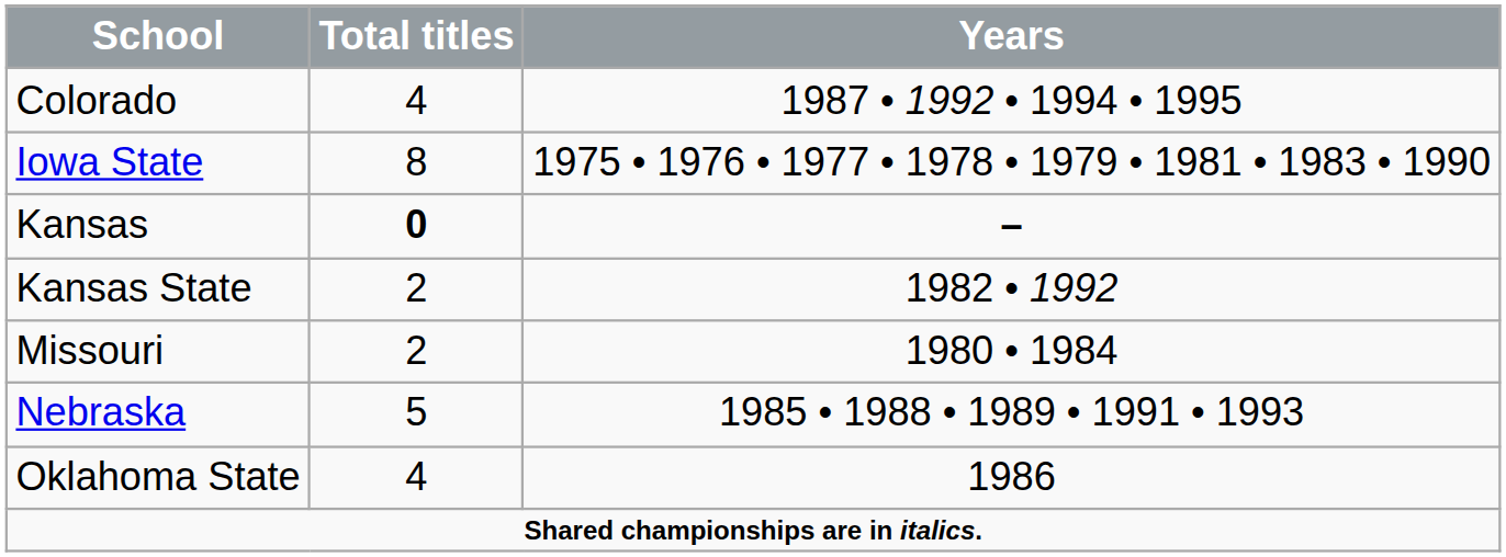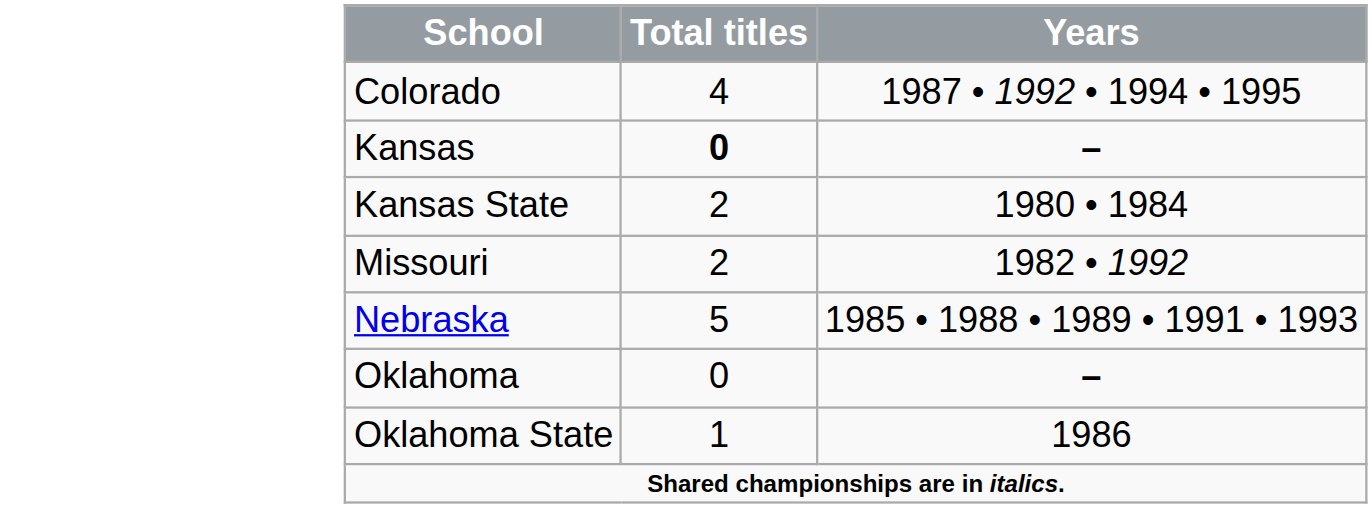 <table class="wikitable" align="right" width="auto">
 <tr>
 </tr>
 <tr>
 <th style="background:#949CA1;color:white;">School</th>
 <th style="background:#949CA1;color:white;">Total titles</th>
 <th style="background:#949CA1;color:white;">Years</th>
 </tr>
 <tr>
 <td>Colorado</td>
 <td align="center">4</td>
 <td align="center">1987 • <em>1992</em> • 1994 • 1995</td>
 </tr>
 <tr>
-<td><a href='#'>Iowa State</a></td>
-<td align="center">8</td>
-<td align="center">1975 • 1976 • 1977 • 1978 • 1979 • 1981 • 1983 • 1990</td>
-</tr>
-<tr>
 <td>Kansas</td>
 <td align="center"><strong>0</strong></td>
 <td align="center"><strong>–</strong></td>
 </tr>
 <tr>
 <td>Kansas State</td>
 <td align="center">2</td>
-<td align="center">1982 • <em>1992</em></td>
+<td align="center">1980 • 1984</td>
 </tr>
 <tr>
 <td>Missouri</td>
 <td align="center">2</td>
-<td align="center">1980 • 1984</td>
+<td align="center">1982 • <em>1992</em></td>
 </tr>
 <tr>
 <td><a href='#'>Nebraska</a></td>
 <td align="center">5</td>
 <td align="center">1985 • 1988 • 1989 • 1991 • 1993</td>
 </tr>
 <tr>
+<td>Oklahoma</td>
+<td align="center">0</td>
+<td align="center"><strong>–</strong></td>
+</tr>
+<tr>
 <td>Oklahoma State</td>
-<td align="center">4</td>
+<td align="center">1</td>
 <td align="center">1986</td>
 </tr>
 <tr>
 <td colspan="3"  style="font-size:8pt; text-align:center;"><strong>Shared championships are in <em>italics</em>.</strong></td>
 </tr>
 </table>
